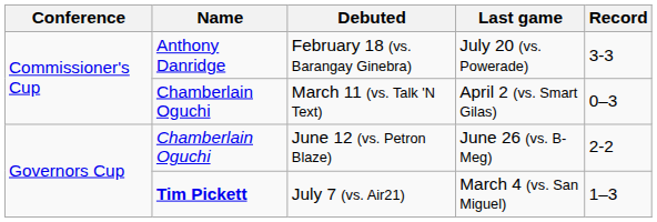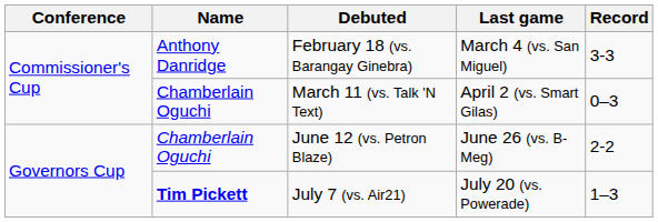 <table class="wikitable">
 <tr>
 <th>Conference</th>
 <th>Name</th>
 <th>Debuted</th>
 <th>Last game</th>
 <th>Record</th>
 </tr>
 <tr>
 <td rowspan=2><a href='#'>Commissioner's Cup</a></td>
 <td> <a href='#'>Anthony Danridge</a></td>
 <td>February 18 <small>(vs. Barangay Ginebra)</small></td>
-<td>July 20 <small>(vs. Powerade)</small></td>
+<td>March 4 <small>(vs. San Miguel)</small></td>
 <td>3-3</td>
 </tr>
 <tr>
 <td> <a href='#'>Chamberlain Oguchi</a></td>
 <td>March 11 <small>(vs. Talk 'N Text)</small></td>
 <td>April 2 <small>(vs. Smart Gilas)</small></td>
 <td>0–3</td>
 </tr>
 <tr>
 <td rowspan=2><a href='#'>Governors Cup</a></td>
 <td> <em><a href='#'>Chamberlain Oguchi</a></em></td>
 <td>June 12 <small>(vs. Petron Blaze)</small></td>
 <td>June 26 <small>(vs. B-Meg)</small></td>
 <td>2-2</td>
 </tr>
 <tr>
 <td><strong> <a href='#'>Tim Pickett</a></strong></td>
 <td>July 7 <small>(vs. Air21)</small></td>
-<td>March 4 <small>(vs. San Miguel)</small></td>
+<td>July 20 <small>(vs. Powerade)</small></td>
 <td>1–3</td>
 </tr>
 </table>
